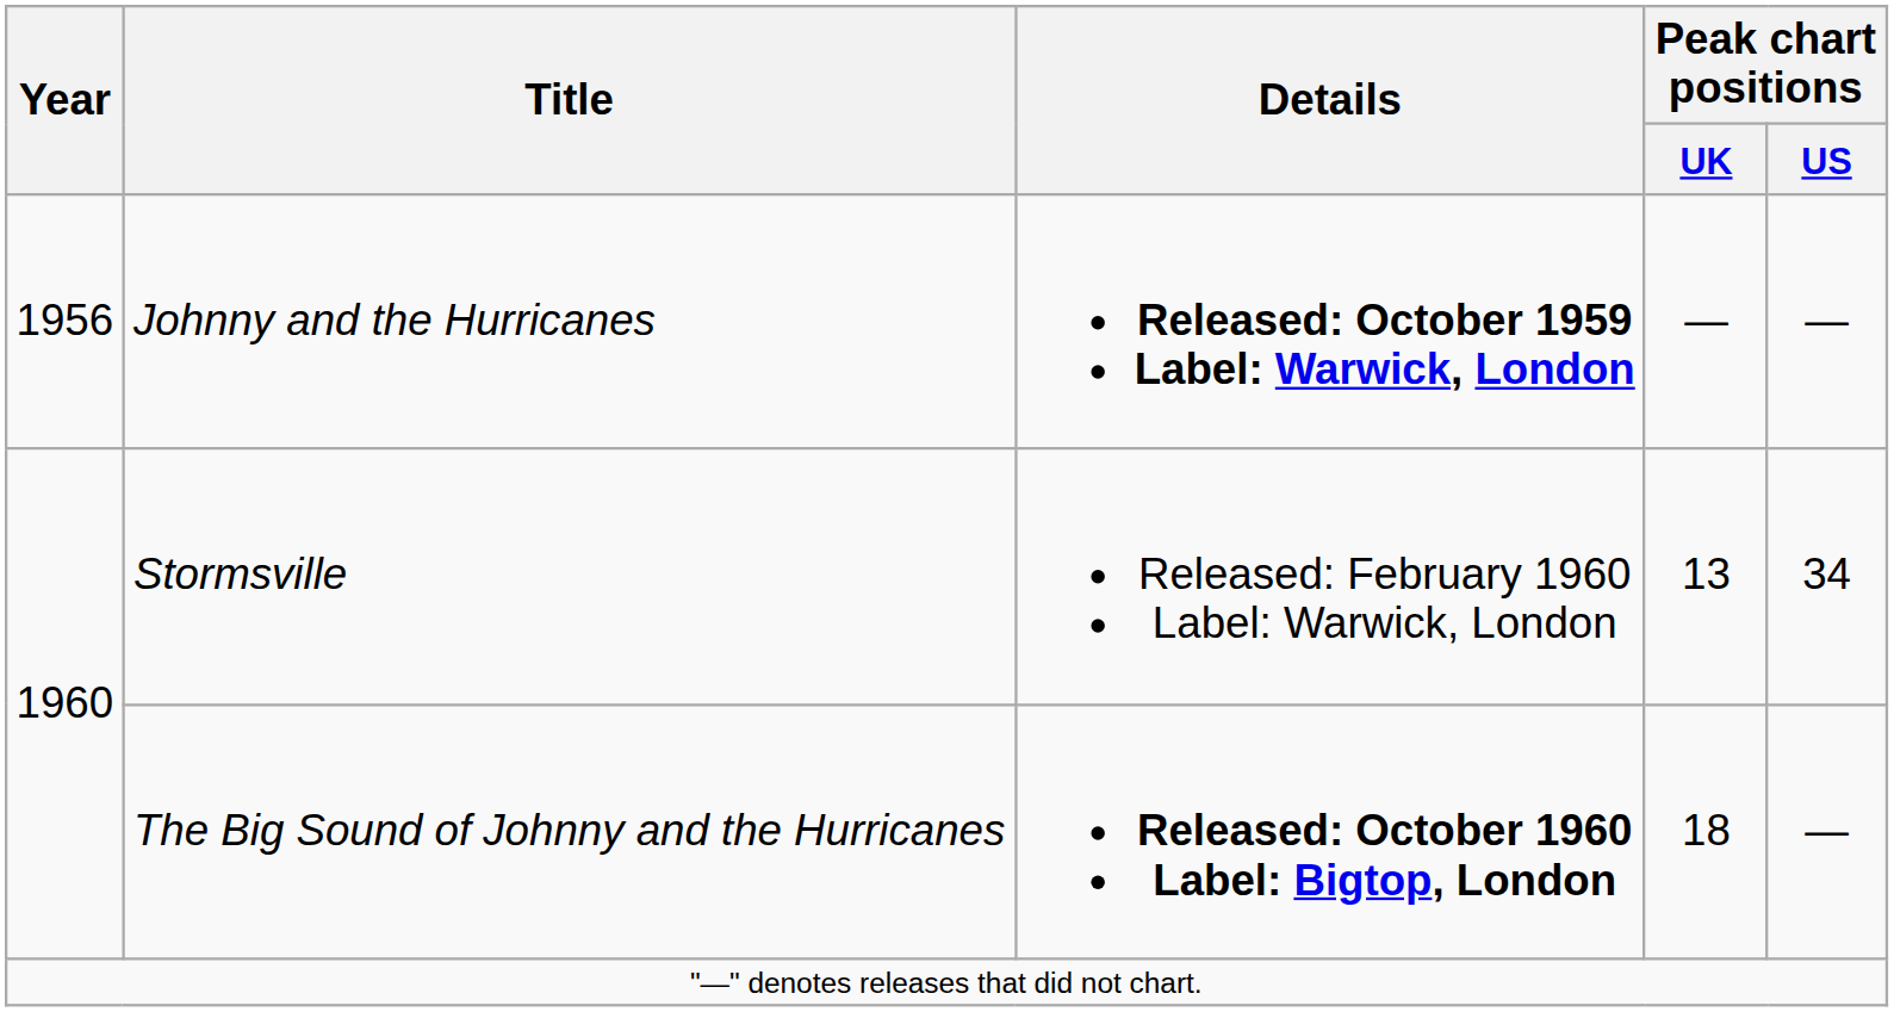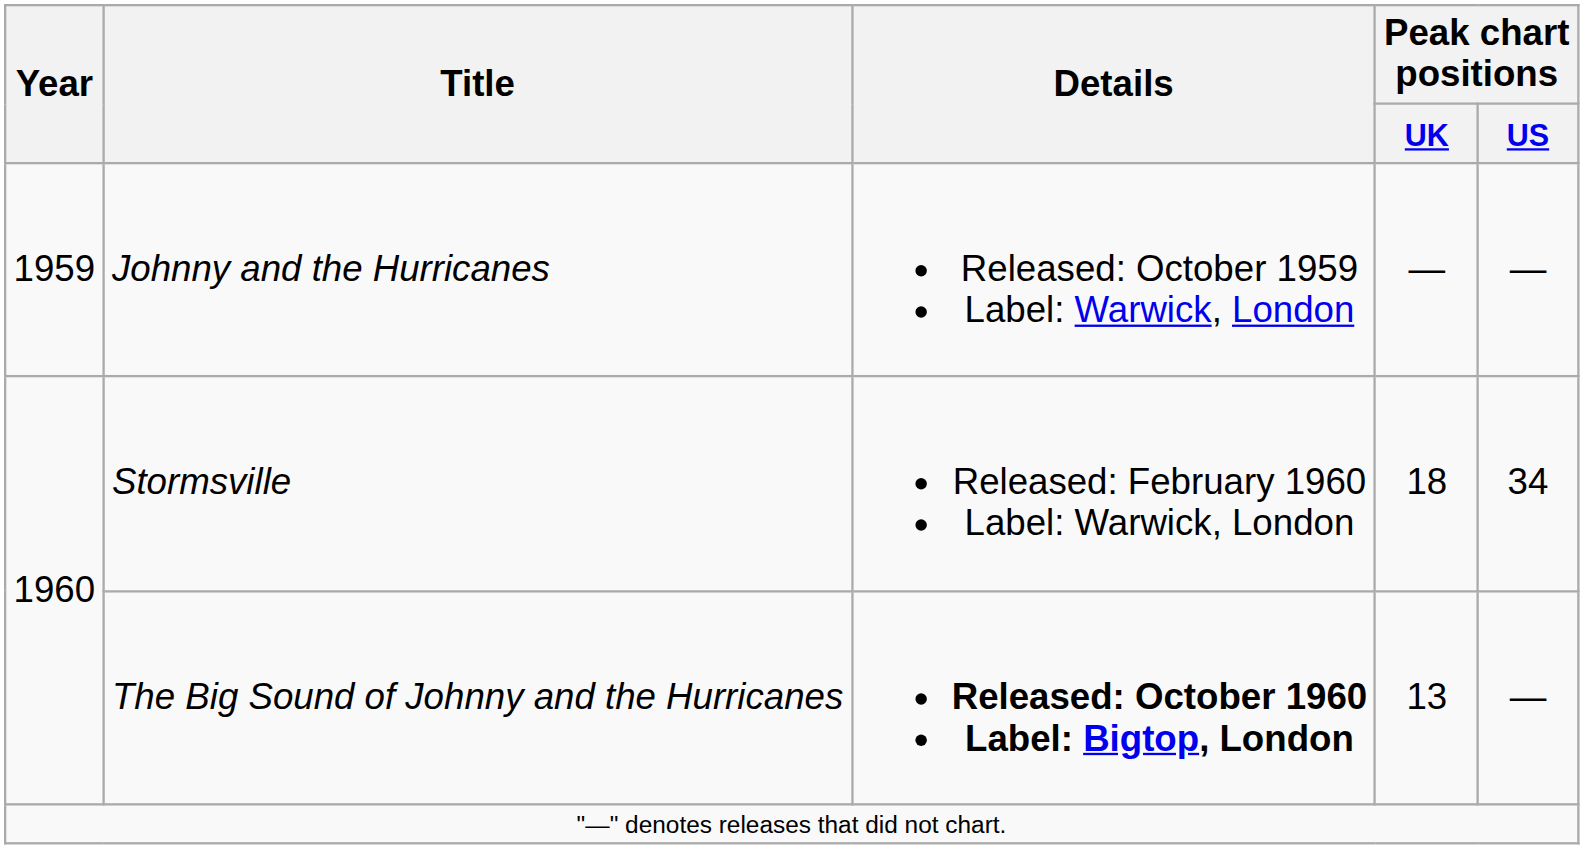 <table class="wikitable" style="text-align:center">
 <tr>
 <th rowspan="2">Year</th>
 <th rowspan="2">Title</th>
 <th rowspan="2">Details</th>
 <th colspan="2">Peak chart<br>positions</th>
 </tr>
 <tr>
 <th><small><a href='#'>UK</a></small><br></th>
 <th><small><a href='#'>US</a></small><br></th>
 </tr>
 <tr>
-<td>1956</td>
+<td>1959</td>
 <td align="left"><em>Johnny and the Hurricanes</em></td>
-<td><strong><br><ul><li>Released: October 1959</li><li>Label: <a href='#'>Warwick</a>, <a href='#'>London</a></li></ul></strong></td>
+<td><br><ul><li>Released: October 1959</li><li>Label: <a href='#'>Warwick</a>, <a href='#'>London</a></li></ul></td>
 <td>—</td>
 <td>—</td>
 </tr>
 <tr>
 <td rowspan="2">1960</td>
 <td align="left"><em>Stormsville</em></td>
 <td><br><ul><li>Released: February 1960</li><li>Label: Warwick, London</li></ul></td>
-<td>13</td>
+<td>18</td>
 <td>34</td>
 </tr>
 <tr>
 <td align="left"><em>The Big Sound of Johnny and the Hurricanes</em></td>
 <td><strong><br><ul><li>Released: October 1960</li><li>Label: <a href='#'>Bigtop</a>, London</li></ul></strong></td>
-<td>18</td>
+<td>13</td>
 <td>—</td>
 </tr>
 <tr>
 <td colspan="5" style="font-size:8pt">"—" denotes releases that did not chart.</td>
 </tr>
 </table>
